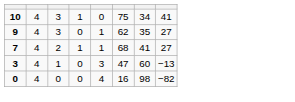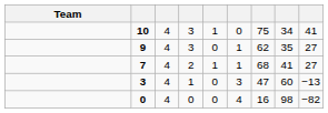 <table class="wikitable" style="text-align: center; font-size:90% ">
 <tr>
+<th width="160">Team</th>
 <th width="25"></th>
 <th width="25"></th>
 <th width="25"></th>
 <th width="25"></th>
 <th width="25"></th>
 <th width="25"></th>
 <th width="25"></th>
 <th width="25"></th>
 </tr>
 <tr>
+<td align="left"></td>
 <td><strong>10</strong></td>
 <td>4</td>
 <td>3</td>
 <td>1</td>
 <td>0</td>
 <td>75</td>
 <td>34</td>
 <td>41</td>
 </tr>
 <tr>
+<td align="left"></td>
 <td><strong>9</strong></td>
 <td>4</td>
 <td>3</td>
 <td>0</td>
 <td>1</td>
 <td>62</td>
 <td>35</td>
 <td>27</td>
 </tr>
 <tr>
+<td align="left"></td>
 <td><strong>7</strong></td>
 <td>4</td>
 <td>2</td>
 <td>1</td>
 <td>1</td>
 <td>68</td>
 <td>41</td>
 <td>27</td>
 </tr>
 <tr>
+<td align="left"></td>
 <td><strong>3</strong></td>
 <td>4</td>
 <td>1</td>
 <td>0</td>
 <td>3</td>
 <td>47</td>
 <td>60</td>
 <td>−13</td>
 </tr>
 <tr>
+<td align="left"></td>
 <td><strong>0</strong></td>
 <td>4</td>
 <td>0</td>
 <td>0</td>
 <td>4</td>
 <td>16</td>
 <td>98</td>
 <td>−82</td>
 </tr>
 </table>
